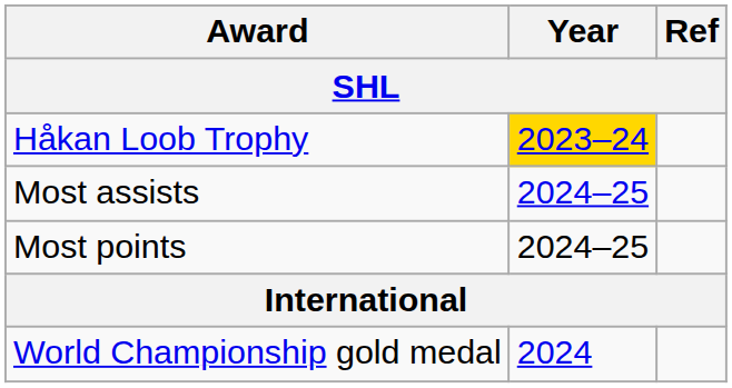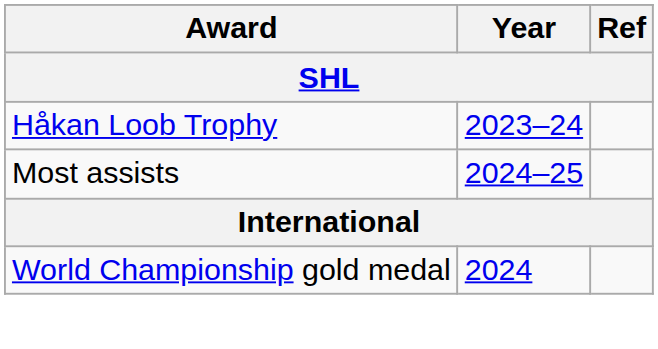 <table class="wikitable">
 <tr>
 <th>Award</th>
 <th>Year</th>
 <th>Ref</th>
 </tr>
 <tr>
 <th colspan="3"><a href='#'>SHL</a></th>
 </tr>
 <tr>
 <td><a href='#'>Håkan Loob Trophy</a></td>
-<td style="background: gold;"><a href='#'>2023–24</a></td>
+<td><a href='#'>2023–24</a></td>
 <td></td>
 </tr>
 <tr>
 <td>Most assists</td>
 <td><a href='#'>2024–25</a></td>
-<td></td>
-</tr>
-<tr>
-<td>Most points</td>
-<td>2024–25</td>
 <td></td>
 </tr>
 <tr>
 <th colspan="3"><strong>International</strong></th>
 </tr>
 <tr>
 <td><a href='#'>World Championship</a> gold medal</td>
 <td><a href='#'>2024</a></td>
 </tr>
 </table>
